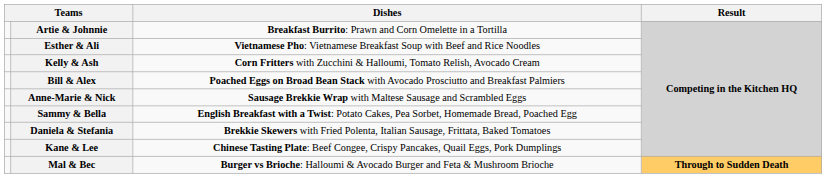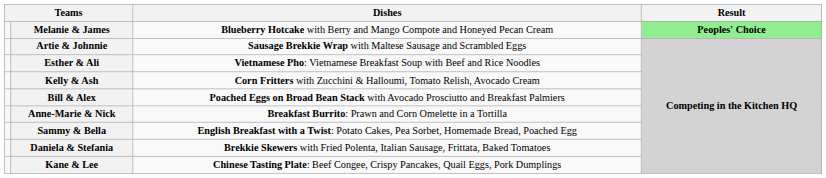 <table class="wikitable plainrowheaders" style="text-align:center; font-size:90%; width:80em; margin:1em auto;">
 <tr>
 <th colspan="2">Teams</th>
 <th>Dishes</th>
 <th>Result</th>
 </tr>
 <tr>
 <td></td>
+<th>Melanie & James</th>
+<td><strong>Blueberry Hotcake</strong> with Berry and Mango Compote and Honeyed Pecan Cream</td>
+<td align=centre bgcolor=lightgreen><strong>Peoples' Choice</strong></td>
+</tr>
+<tr>
+<td></td>
 <th>Artie & Johnnie</th>
-<td><strong>Breakfast Burrito</strong>: Prawn and Corn Omelette in a Tortilla</td>
+<td><strong>Sausage Brekkie Wrap</strong> with Maltese Sausage and Scrambled Eggs</td>
 <td align=centre bgcolor=lightgray rowspan=8><strong>Competing in the Kitchen HQ</strong></td>
 </tr>
 <tr>
 <td></td>
 <th>Esther & Ali</th>
 <td><strong>Vietnamese Pho</strong>: Vietnamese Breakfast Soup with Beef and Rice Noodles</td>
 </tr>
 <tr>
 <td></td>
 <th>Kelly & Ash</th>
 <td><strong>Corn Fritters</strong> with Zucchini & Halloumi, Tomato Relish, Avocado Cream</td>
 </tr>
 <tr>
 <td></td>
 <th>Bill & Alex</th>
 <td><strong>Poached Eggs on Broad Bean Stack</strong> with Avocado Prosciutto and Breakfast Palmiers</td>
 </tr>
 <tr>
 <td></td>
 <th>Anne-Marie & Nick</th>
-<td><strong>Sausage Brekkie Wrap</strong> with Maltese Sausage and Scrambled Eggs</td>
+<td><strong>Breakfast Burrito</strong>: Prawn and Corn Omelette in a Tortilla</td>
 </tr>
 <tr>
 <td></td>
 <th>Sammy & Bella</th>
 <td><strong>English Breakfast with a Twist</strong>: Potato Cakes, Pea Sorbet, Homemade Bread, Poached Egg</td>
 </tr>
 <tr>
 <td></td>
 <th>Daniela & Stefania</th>
 <td><strong>Brekkie Skewers</strong> with Fried Polenta, Italian Sausage, Frittata, Baked Tomatoes</td>
 </tr>
 <tr>
 <td></td>
 <th>Kane & Lee</th>
 <td><strong>Chinese Tasting Plate</strong>: Beef Congee, Crispy Pancakes, Quail Eggs, Pork Dumplings</td>
 </tr>
-<tr>
-<td></td>
-<th>Mal & Bec</th>
-<td><strong>Burger vs Brioche</strong>: Halloumi & Avocado Burger and Feta & Mushroom Brioche</td>
-<td align=centre bgcolor=#FFCC66><strong>Through to Sudden Death</strong></td>
-</tr>
 </table>
